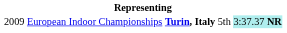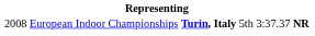 <table>
 <tr>
 <th colspan="6">Representing </th>
 </tr>
 <tr>
-<td>2009</td>
+<td>2008</td>
 <td><a href='#'>European Indoor Championships</a></td>
 <td><strong><a href='#'>Turin</a>, Italy</strong></td>
 <td>5th</td>
-<td style="background: paleturquoise;">3:37.37 <strong>NR</strong></td>
+<td>3:37.37 <strong>NR</strong></td>
 </tr>
 </table>
